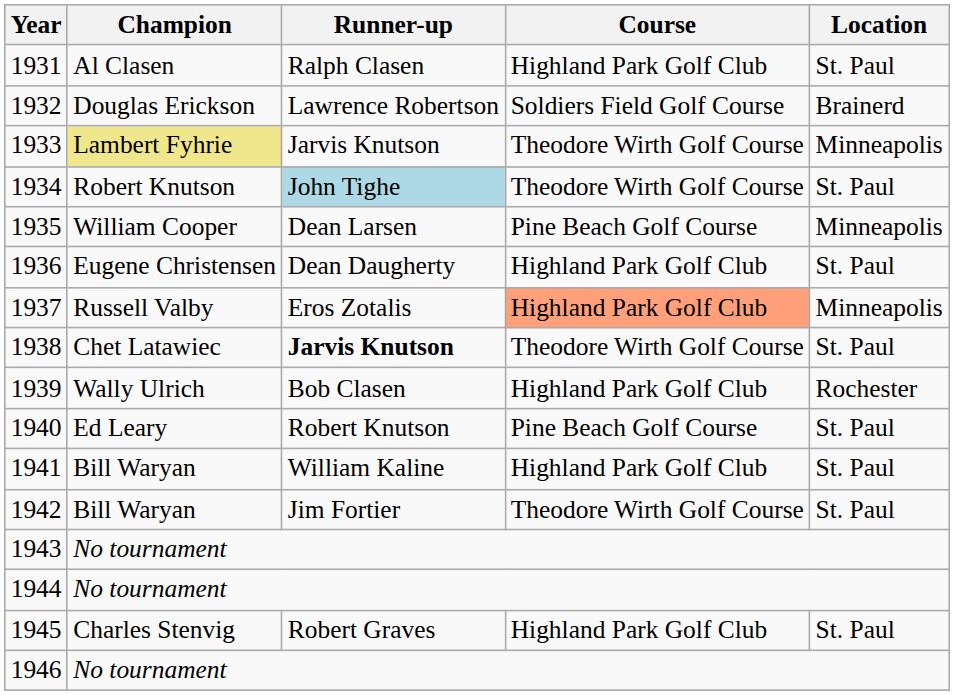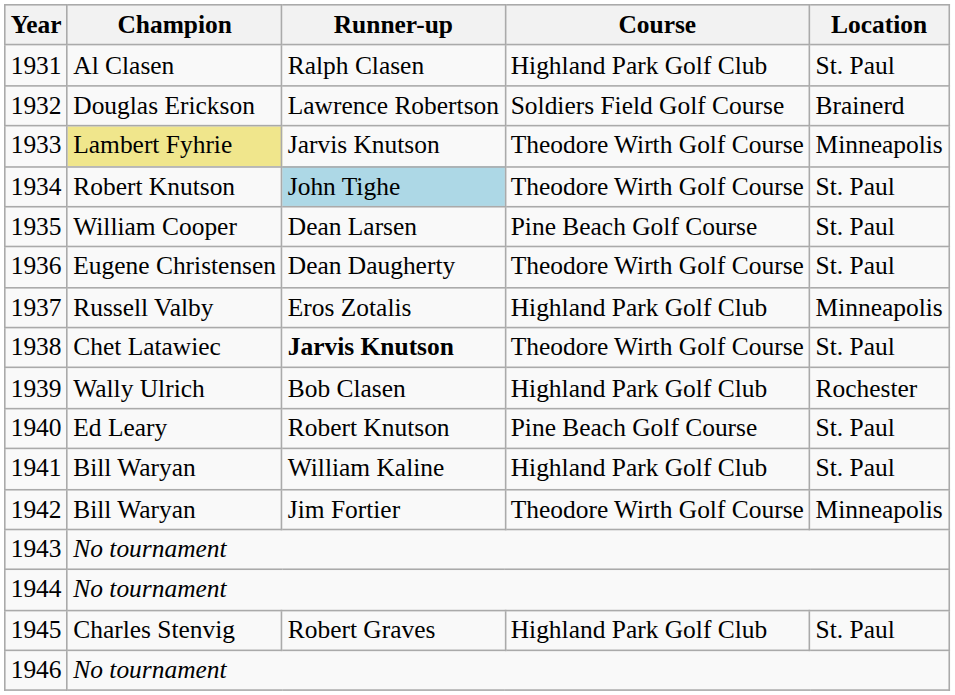 <table class="wikitable">
 <tr>
 <th>Year</th>
 <th>Champion</th>
 <th>Runner-up</th>
 <th>Course</th>
 <th>Location</th>
 </tr>
 <tr>
 <td>1931</td>
 <td>Al Clasen</td>
 <td>Ralph Clasen</td>
 <td>Highland Park Golf Club</td>
 <td>St. Paul</td>
 </tr>
 <tr>
 <td>1932</td>
 <td>Douglas Erickson</td>
 <td>Lawrence Robertson</td>
 <td>Soldiers Field Golf Course</td>
 <td>Brainerd</td>
 </tr>
 <tr>
 <td>1933</td>
 <td style="background: khaki;">Lambert Fyhrie</td>
 <td>Jarvis Knutson</td>
 <td>Theodore Wirth Golf Course</td>
 <td>Minneapolis</td>
 </tr>
 <tr>
 <td>1934</td>
 <td>Robert Knutson</td>
 <td style="background: lightblue;">John Tighe</td>
 <td>Theodore Wirth Golf Course</td>
 <td>St. Paul</td>
 </tr>
 <tr>
 <td>1935</td>
 <td>William Cooper</td>
 <td>Dean Larsen</td>
 <td>Pine Beach Golf Course</td>
-<td>Minneapolis</td>
+<td>St. Paul</td>
 </tr>
 <tr>
 <td>1936</td>
 <td>Eugene Christensen</td>
 <td>Dean Daugherty</td>
-<td>Highland Park Golf Club</td>
+<td>Theodore Wirth Golf Course</td>
 <td>St. Paul</td>
 </tr>
 <tr>
 <td>1937</td>
 <td>Russell Valby</td>
 <td>Eros Zotalis</td>
-<td style="background: lightsalmon;">Highland Park Golf Club</td>
+<td>Highland Park Golf Club</td>
 <td>Minneapolis</td>
 </tr>
 <tr>
 <td>1938</td>
 <td>Chet Latawiec</td>
 <td><strong>Jarvis Knutson</strong></td>
 <td>Theodore Wirth Golf Course</td>
 <td>St. Paul</td>
 </tr>
 <tr>
 <td>1939</td>
 <td>Wally Ulrich</td>
 <td>Bob Clasen</td>
 <td>Highland Park Golf Club</td>
 <td>Rochester</td>
 </tr>
 <tr>
 <td>1940</td>
 <td>Ed Leary</td>
 <td>Robert Knutson</td>
 <td>Pine Beach Golf Course</td>
 <td>St. Paul</td>
 </tr>
 <tr>
 <td>1941</td>
 <td>Bill Waryan</td>
 <td>William Kaline</td>
 <td>Highland Park Golf Club</td>
 <td>St. Paul</td>
 </tr>
 <tr>
 <td>1942</td>
 <td>Bill Waryan</td>
 <td>Jim Fortier</td>
 <td>Theodore Wirth Golf Course</td>
-<td>St. Paul</td>
+<td>Minneapolis</td>
 </tr>
 <tr>
 <td>1943</td>
 <td colspan=4><em>No tournament</em></td>
 </tr>
 <tr>
 <td>1944</td>
 <td colspan=4><em>No tournament</em></td>
 </tr>
 <tr>
 <td>1945</td>
 <td>Charles Stenvig</td>
 <td>Robert Graves</td>
 <td>Highland Park Golf Club</td>
 <td>St. Paul</td>
 </tr>
 <tr>
 <td>1946</td>
 <td colspan=4><em>No tournament</em></td>
 </tr>
 </table>
